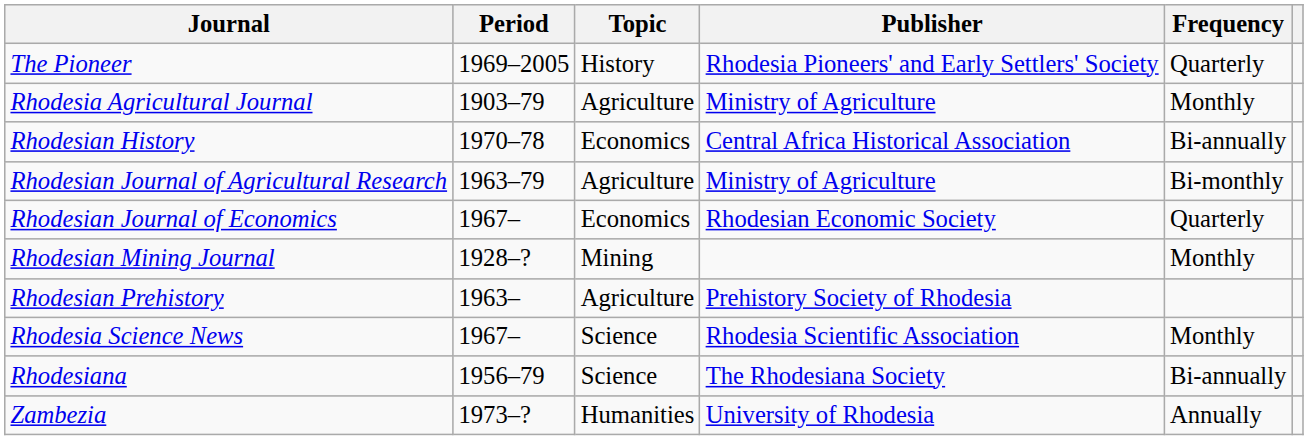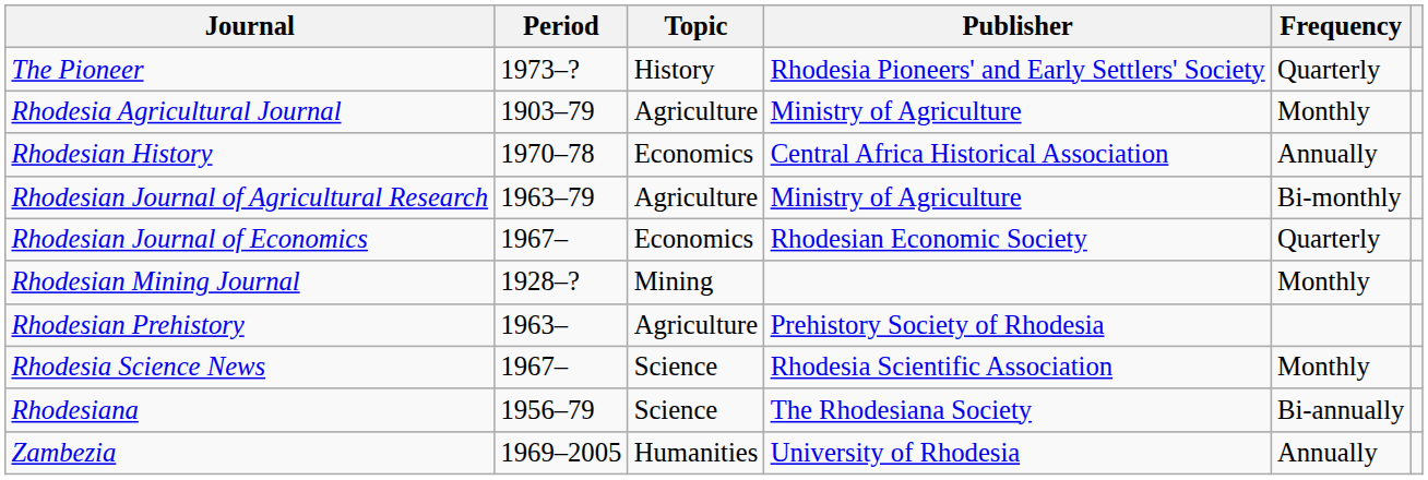 <table class="wikitable sortable" border="1">
 <tr>
 <th>Journal</th>
 <th>Period</th>
 <th>Topic</th>
 <th>Publisher</th>
 <th>Frequency</th>
 <th></th>
 </tr>
 <tr>
 <td><a href='#'><em>The Pioneer</em></a></td>
-<td>1969–2005</td>
+<td>1973–?</td>
 <td>History</td>
 <td><a href='#'>Rhodesia Pioneers' and Early Settlers' Society</a></td>
 <td>Quarterly</td>
 <td></td>
 </tr>
 <tr>
 <td><em><a href='#'>Rhodesia Agricultural Journal</a></em></td>
 <td>1903–79</td>
 <td>Agriculture</td>
 <td><a href='#'>Ministry of Agriculture</a></td>
 <td>Monthly</td>
 <td></td>
 </tr>
 <tr>
 <td><em><a href='#'>Rhodesian History</a></em></td>
 <td>1970–78</td>
 <td>Economics</td>
 <td><a href='#'>Central Africa Historical Association</a></td>
-<td>Bi-annually</td>
+<td>Annually</td>
 <td></td>
 </tr>
 <tr>
 <td><em><a href='#'>Rhodesian Journal of Agricultural Research</a></em></td>
 <td>1963–79</td>
 <td>Agriculture</td>
 <td><a href='#'>Ministry of Agriculture</a></td>
 <td>Bi-monthly</td>
 <td></td>
 </tr>
 <tr>
 <td><em><a href='#'>Rhodesian Journal of Economics</a></em></td>
 <td>1967–</td>
 <td>Economics</td>
 <td><a href='#'>Rhodesian Economic Society</a></td>
 <td>Quarterly</td>
 <td></td>
 </tr>
 <tr>
 <td><em><a href='#'>Rhodesian Mining Journal</a></em></td>
 <td>1928–?</td>
 <td>Mining</td>
 <td></td>
 <td>Monthly</td>
 <td></td>
 </tr>
 <tr>
 <td><em><a href='#'>Rhodesian Prehistory</a></em></td>
 <td>1963–</td>
 <td>Agriculture</td>
 <td><a href='#'>Prehistory Society of Rhodesia</a></td>
 <td></td>
 <td></td>
 </tr>
 <tr>
 <td><em><a href='#'>Rhodesia Science News</a></em></td>
 <td>1967–</td>
 <td>Science</td>
 <td><a href='#'>Rhodesia Scientific Association</a></td>
 <td>Monthly</td>
 <td></td>
 </tr>
 <tr>
 <td><em><a href='#'>Rhodesiana</a></em></td>
 <td>1956–79</td>
 <td>Science</td>
 <td><a href='#'>The Rhodesiana Society</a></td>
 <td>Bi-annually</td>
 <td></td>
 </tr>
 <tr>
 <td><em><a href='#'>Zambezia</a></em></td>
-<td>1973–?</td>
+<td>1969–2005</td>
 <td>Humanities</td>
 <td><a href='#'>University of Rhodesia</a></td>
 <td>Annually</td>
 <td></td>
 </tr>
 </table>
